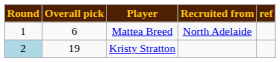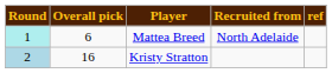 <table class="wikitable" style="text-align:center">
 <tr>
 <th style="background: #4D2004; color: #FBBF15">Round</th>
 <th style="background: #4D2004; color: #FBBF15">Overall pick</th>
 <th style="background: #4D2004; color: #FBBF15">Player</th>
 <th style="background: #4D2004; color: #FBBF15">Recruited from</th>
 <th style="background: #4D2004; color: #FBBF15">ref</th>
 </tr>
 <tr>
-<td>1</td>
+<td style="background: paleturquoise;">1</td>
 <td>6</td>
 <td><a href='#'>Mattea Breed</a></td>
 <td><a href='#'>North Adelaide</a></td>
 <td></td>
 </tr>
 <tr>
 <td style="background: lightblue;">2</td>
-<td>19</td>
+<td>16</td>
 <td><a href='#'>Kristy Stratton</a></td>
 <td></td>
 <td></td>
 </tr>
 </table>
